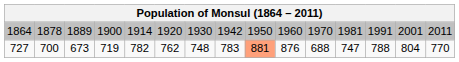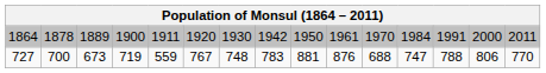 <table class="wikitable">
 <tr>
 <th colspan="15">Population of Monsul  (1864 – 2011) </th>
 </tr>
 <tr bgcolor="#C0C0C0">
 <td align="center">1864</td>
 <td align="center">1878</td>
 <td align="center">1889</td>
 <td align="center">1900</td>
-<td align="center">1914</td>
+<td align="center">1911</td>
 <td align="center">1920</td>
 <td align="center">1930</td>
 <td align="center">1942</td>
 <td align="center">1950</td>
-<td align="center">1960</td>
+<td align="center">1961</td>
 <td align="center">1970</td>
-<td align="center">1981</td>
+<td align="center">1984</td>
 <td align="center">1991</td>
-<td align="center">2001</td>
+<td align="center">2000</td>
 <td align="center">2011</td>
 </tr>
 <tr>
 <td align="center">727</td>
 <td align="center">700</td>
 <td align="center">673</td>
 <td align="center">719</td>
-<td align="center">782</td>
-<td align="center">762</td>
+<td align="center">559</td>
+<td align="center">767</td>
 <td align="center">748</td>
 <td align="center">783</td>
-<td align="center" style="background: lightsalmon;">881</td>
+<td align="center">881</td>
 <td align="center">876</td>
 <td align="center">688</td>
 <td align="center">747</td>
 <td align="center">788</td>
-<td align="center">804</td>
+<td align="center">806</td>
 <td align="center">770</td>
 </tr>
 </table>
